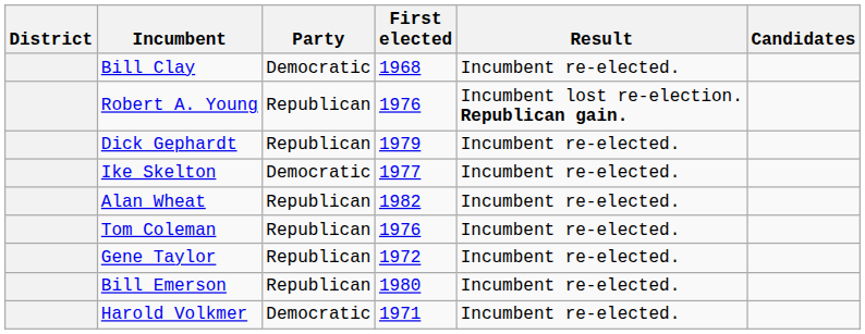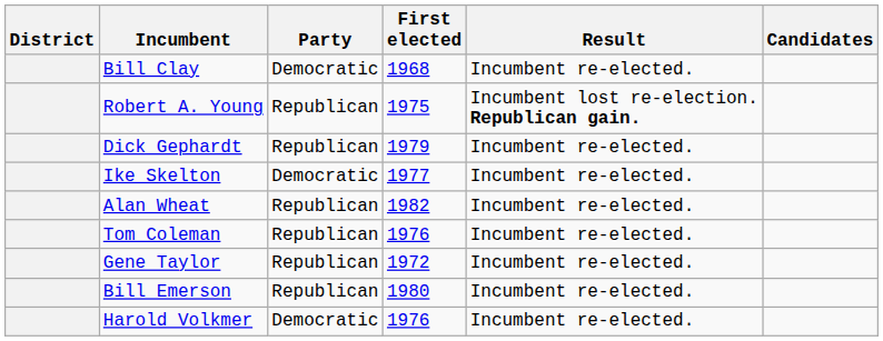 <table class=wikitable>
 <tr valign=bottom>
 <th>District</th>
 <th>Incumbent</th>
 <th>Party</th>
 <th>First<br>elected</th>
 <th>Result</th>
 <th>Candidates</th>
 </tr>
 <tr>
 <th></th>
 <td><a href='#'>Bill Clay</a></td>
 <td>Democratic</td>
 <td><a href='#'>1968</a></td>
 <td>Incumbent re-elected.</td>
 <td nowrap></td>
 </tr>
 <tr>
 <th></th>
 <td><a href='#'>Robert A. Young</a></td>
 <td>Republican</td>
-<td><a href='#'>1976</a></td>
+<td><a href='#'>1975</a></td>
 <td>Incumbent lost re-election.<br><strong>Republican gain.</strong></td>
 <td nowrap></td>
 </tr>
 <tr>
 <th></th>
 <td><a href='#'>Dick Gephardt</a></td>
 <td>Republican</td>
 <td><a href='#'>1979</a></td>
 <td>Incumbent re-elected.</td>
 <td nowrap></td>
 </tr>
 <tr>
 <th></th>
 <td><a href='#'>Ike Skelton</a></td>
 <td>Democratic</td>
 <td><a href='#'>1977</a></td>
 <td>Incumbent re-elected.</td>
 <td nowrap></td>
 </tr>
 <tr>
 <th></th>
 <td><a href='#'>Alan Wheat</a></td>
 <td>Republican</td>
 <td><a href='#'>1982</a></td>
 <td>Incumbent re-elected.</td>
 <td nowrap></td>
 </tr>
 <tr>
 <th></th>
 <td><a href='#'>Tom Coleman</a></td>
 <td>Republican</td>
 <td><a href='#'>1976</a></td>
 <td>Incumbent re-elected.</td>
 <td nowrap></td>
 </tr>
 <tr>
 <th></th>
 <td><a href='#'>Gene Taylor</a></td>
 <td>Republican</td>
 <td><a href='#'>1972</a></td>
 <td>Incumbent re-elected.</td>
 <td nowrap></td>
 </tr>
 <tr>
 <th></th>
 <td><a href='#'>Bill Emerson</a></td>
 <td>Republican</td>
 <td><a href='#'>1980</a></td>
 <td>Incumbent re-elected.</td>
 <td nowrap></td>
 </tr>
 <tr>
 <th></th>
 <td><a href='#'>Harold Volkmer</a></td>
 <td>Democratic</td>
-<td><a href='#'>1971</a></td>
+<td><a href='#'>1976</a></td>
 <td>Incumbent re-elected.</td>
 <td nowrap></td>
 </tr>
 </table>
